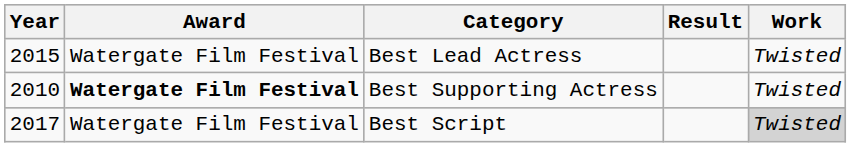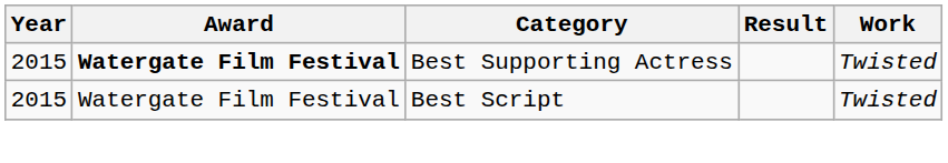 <table class="wikitable sortable">
 <tr>
 <th>Year</th>
 <th>Award</th>
 <th>Category</th>
 <th>Result</th>
 <th>Work</th>
 </tr>
 <tr>
 <td>2015</td>
-<td>Watergate Film Festival</td>
-<td>Best Lead Actress</td>
-<td></td>
-<td><em>Twisted</em></td>
-</tr>
-<tr>
-<td>2010</td>
 <td><strong>Watergate Film Festival</strong></td>
 <td>Best Supporting Actress</td>
 <td></td>
 <td><em>Twisted</em></td>
 </tr>
 <tr>
-<td>2017</td>
+<td>2015</td>
 <td>Watergate Film Festival</td>
 <td>Best Script</td>
 <td></td>
-<td style="background: lightgrey;"><em>Twisted</em></td>
+<td><em>Twisted</em></td>
 </tr>
 </table>
